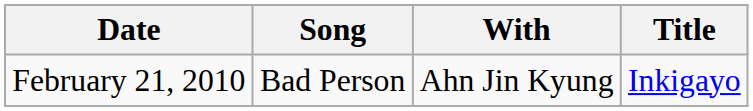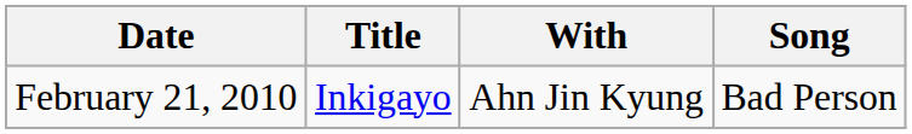 <table class="wikitable">
 <tr>
 <th>Date</th>
+<th>Title</th>
+<th>With</th>
 <th>Song</th>
-<th>With</th>
-<th>Title</th>
 </tr>
 <tr>
 <td>February 21, 2010</td>
+<td><a href='#'>Inkigayo</a></td>
+<td>Ahn Jin Kyung</td>
 <td>Bad Person</td>
-<td>Ahn Jin Kyung</td>
-<td><a href='#'>Inkigayo</a></td>
 </tr>
 </table>
